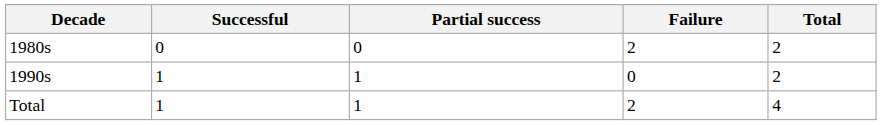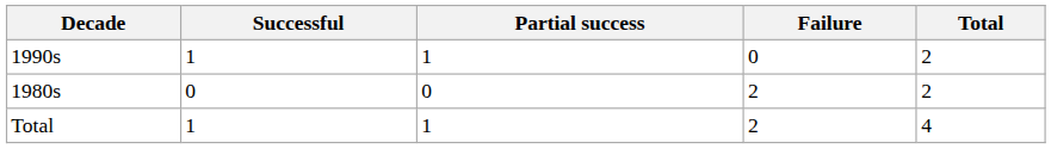 <table class="wikitable" style="margin: 1em auto 1em auto;background:#fff; font-size:95%;width:60%">
 <tr>
 <th>Decade</th>
 <th>Successful</th>
 <th>Partial success</th>
 <th>Failure</th>
 <th>Total</th>
 </tr>
 <tr>
+<td>1990s</td>
+<td>1</td>
+<td>1</td>
+<td>0</td>
+<td>2</td>
+</tr>
+<tr>
 <td>1980s</td>
 <td>0</td>
 <td>0</td>
 <td>2</td>
-<td>2</td>
-</tr>
-<tr>
-<td>1990s</td>
-<td>1</td>
-<td>1</td>
-<td>0</td>
 <td>2</td>
 </tr>
 <tr>
 <td>Total</td>
 <td>1</td>
 <td>1</td>
 <td>2</td>
 <td>4</td>
 </tr>
 </table>
